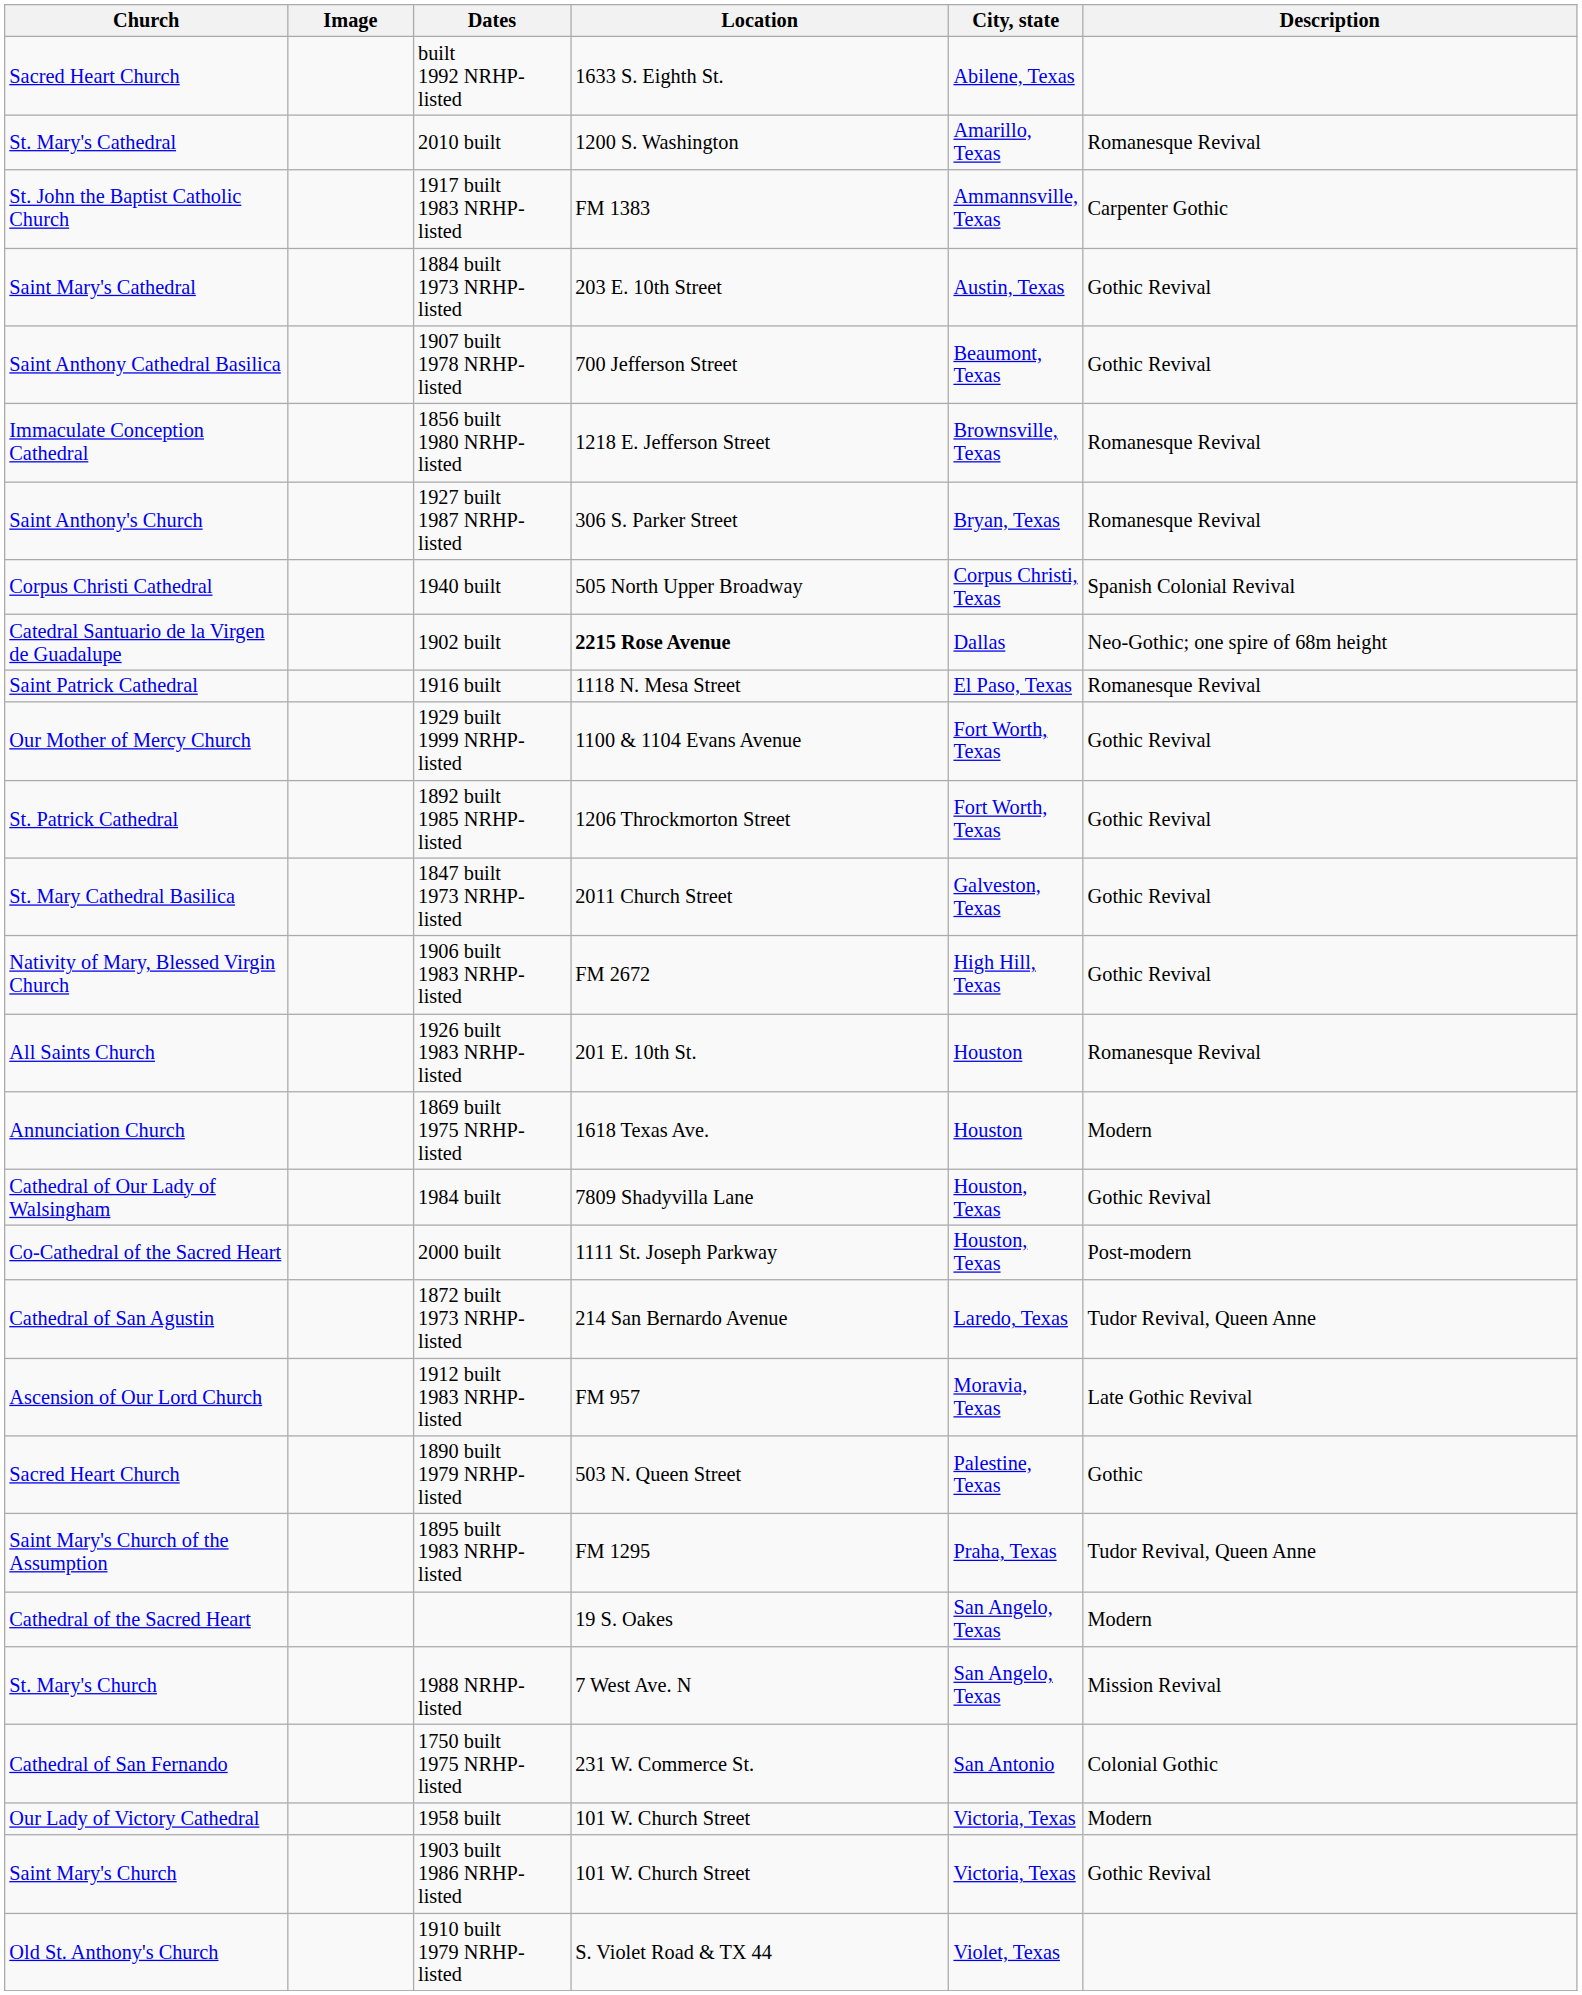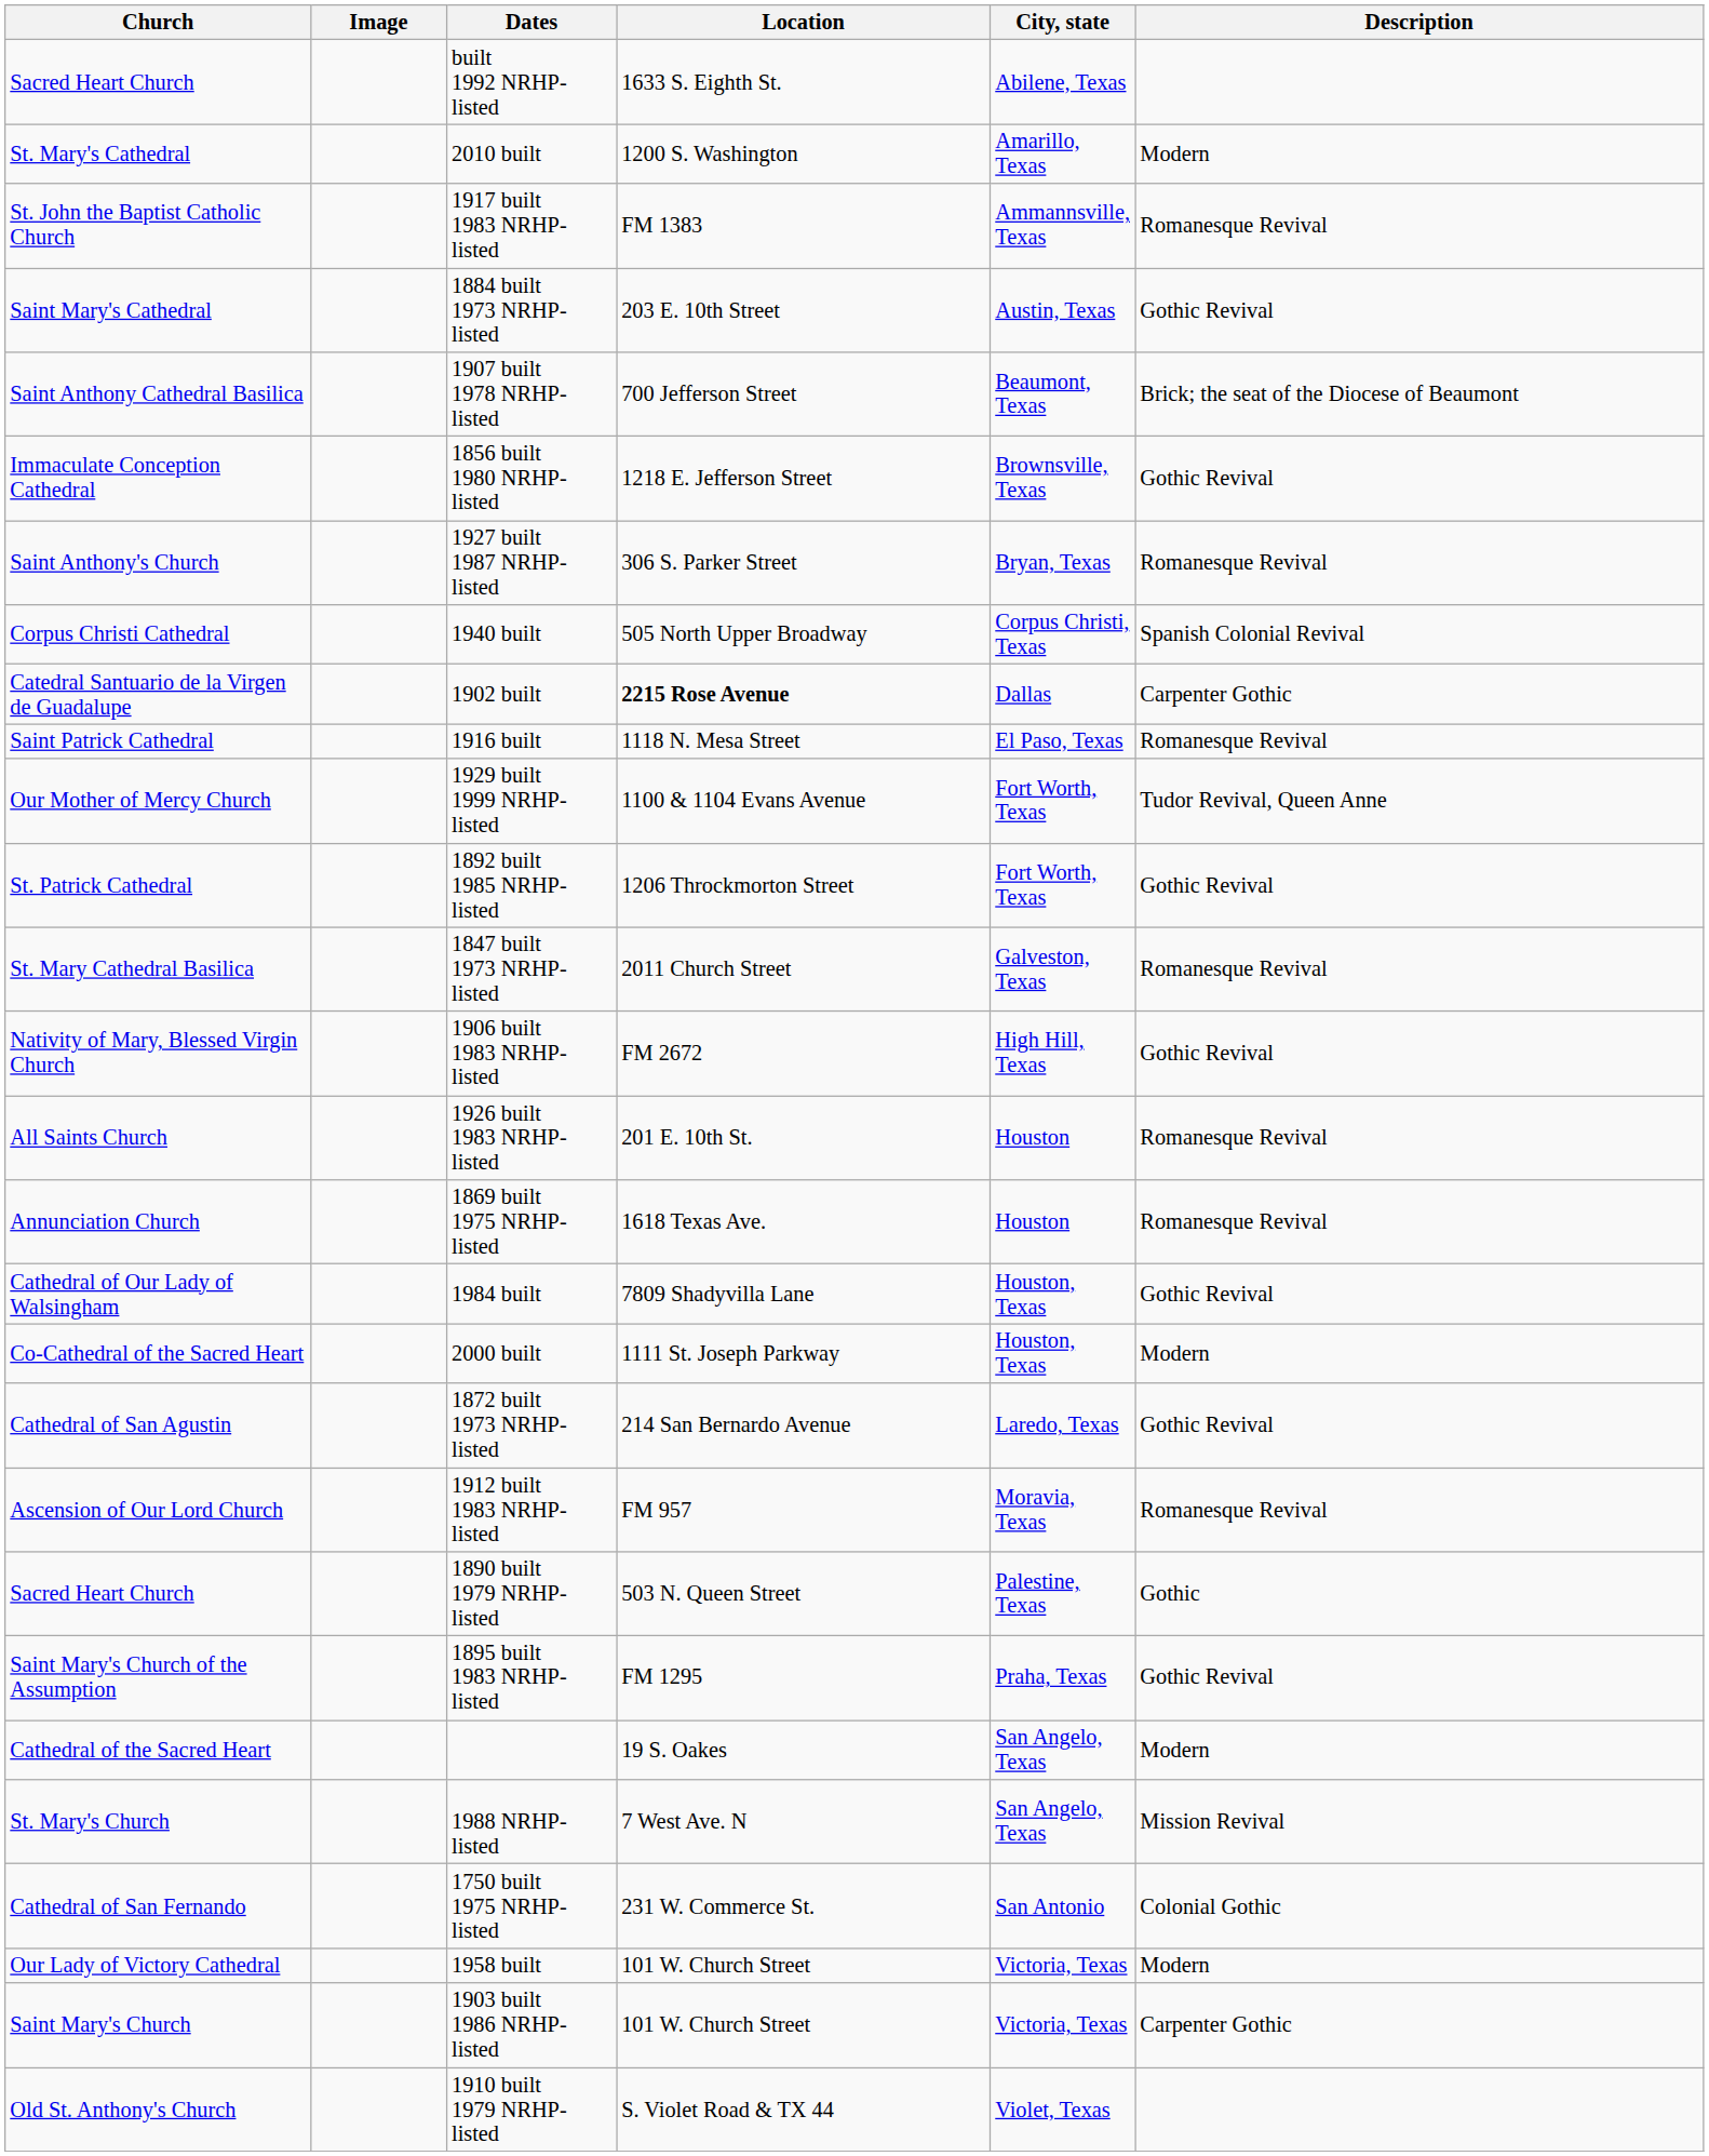 <table class="wikitable sortable" style="width:98%">
 <tr>
 <th width = 18%><strong>Church</strong></th>
 <th width = 8% class="unsortable"><strong>Image</strong></th>
 <th width = 10%><strong>Dates</strong></th>
 <th><strong>Location</strong></th>
 <th width = 8%><strong>City, state</strong></th>
 <th class="unsortable"><strong>Description</strong></th>
 </tr>
 <tr>
 <td><a href='#'>Sacred Heart Church</a></td>
 <td></td>
 <td>built<br>1992 NRHP-listed</td>
 <td>1633 S. Eighth St.<br><small></small></td>
 <td><a href='#'>Abilene, Texas</a></td>
 <td></td>
 </tr>
 <tr>
 <td><a href='#'>St. Mary's Cathedral</a></td>
 <td></td>
 <td>2010 built</td>
 <td>1200 S. Washington<br><small></small></td>
 <td><a href='#'>Amarillo, Texas</a></td>
-<td>Romanesque Revival</td>
+<td>Modern</td>
 </tr>
 <tr>
 <td><a href='#'>St. John the Baptist Catholic Church</a></td>
 <td></td>
 <td>1917 built<br>1983 NRHP-listed</td>
 <td>FM 1383<br><small></small></td>
 <td><a href='#'>Ammannsville, Texas</a></td>
-<td>Carpenter Gothic</td>
+<td>Romanesque Revival</td>
 </tr>
 <tr>
 <td><a href='#'>Saint Mary's Cathedral</a></td>
 <td></td>
 <td>1884 built<br>1973 NRHP-listed</td>
 <td>203 E. 10th Street<br><small></small></td>
 <td><a href='#'>Austin, Texas</a></td>
 <td>Gothic Revival</td>
 </tr>
 <tr>
 <td><a href='#'>Saint Anthony Cathedral Basilica</a></td>
 <td></td>
 <td>1907 built<br>1978 NRHP-listed</td>
 <td>700 Jefferson Street<br><small></small></td>
 <td><a href='#'>Beaumont, Texas</a></td>
-<td>Gothic Revival</td>
+<td>Brick; the seat of the Diocese of Beaumont</td>
 </tr>
 <tr>
 <td><a href='#'>Immaculate Conception Cathedral</a></td>
 <td></td>
 <td>1856 built<br>1980 NRHP-listed</td>
 <td>1218 E. Jefferson Street<br><small></small></td>
 <td><a href='#'>Brownsville, Texas</a></td>
-<td>Romanesque Revival</td>
+<td>Gothic Revival</td>
 </tr>
 <tr>
 <td><a href='#'>Saint Anthony's Church</a></td>
 <td></td>
 <td>1927 built<br>1987 NRHP-listed</td>
 <td>306 S. Parker Street<br><small></small></td>
 <td><a href='#'>Bryan, Texas</a></td>
 <td>Romanesque Revival</td>
 </tr>
 <tr>
 <td><a href='#'>Corpus Christi Cathedral</a></td>
 <td></td>
 <td>1940 built</td>
 <td>505 North Upper Broadway<br><small></small></td>
 <td><a href='#'>Corpus Christi, Texas</a></td>
 <td>Spanish Colonial Revival</td>
 </tr>
 <tr>
 <td><a href='#'>Catedral Santuario de la Virgen de Guadalupe</a></td>
 <td></td>
 <td>1902 built</td>
 <td><strong>2215 Rose Avenue<br><small></small></strong></td>
 <td><a href='#'>Dallas</a></td>
-<td>Neo-Gothic; one spire of 68m height</td>
+<td>Carpenter Gothic</td>
 </tr>
 <tr>
 <td><a href='#'>Saint Patrick Cathedral</a></td>
 <td></td>
 <td>1916 built</td>
 <td>1118 N. Mesa Street<br><small></small></td>
 <td><a href='#'>El Paso, Texas</a></td>
 <td>Romanesque Revival</td>
 </tr>
 <tr>
 <td><a href='#'>Our Mother of Mercy Church</a></td>
 <td></td>
 <td>1929 built<br>1999 NRHP-listed</td>
 <td>1100 & 1104 Evans Avenue<br><small></small></td>
 <td><a href='#'>Fort Worth, Texas</a></td>
-<td>Gothic Revival</td>
+<td>Tudor Revival, Queen Anne</td>
 </tr>
 <tr>
 <td><a href='#'>St. Patrick Cathedral</a></td>
 <td></td>
 <td>1892 built<br>1985 NRHP-listed</td>
 <td>1206 Throckmorton Street<br><small></small></td>
 <td><a href='#'>Fort Worth, Texas</a></td>
 <td>Gothic Revival</td>
 </tr>
 <tr>
 <td><a href='#'>St. Mary Cathedral Basilica</a></td>
 <td></td>
 <td>1847 built<br>1973 NRHP-listed</td>
 <td>2011 Church Street<br><small></small></td>
 <td><a href='#'>Galveston, Texas</a></td>
-<td>Gothic Revival</td>
+<td>Romanesque Revival</td>
 </tr>
 <tr>
 <td><a href='#'>Nativity of Mary, Blessed Virgin Church</a></td>
 <td></td>
 <td>1906 built<br>1983 NRHP-listed</td>
 <td>FM 2672<br><small></small></td>
 <td><a href='#'>High Hill, Texas</a></td>
 <td>Gothic Revival</td>
 </tr>
 <tr>
 <td><a href='#'>All Saints Church</a></td>
 <td></td>
 <td>1926 built<br>1983 NRHP-listed</td>
 <td>201 E. 10th St.<br><small></small></td>
 <td><a href='#'>Houston</a></td>
 <td>Romanesque Revival</td>
 </tr>
 <tr>
 <td><a href='#'>Annunciation Church</a></td>
 <td></td>
 <td>1869 built<br>1975 NRHP-listed</td>
 <td>1618 Texas Ave.<br><small></small></td>
 <td><a href='#'>Houston</a></td>
-<td>Modern</td>
+<td>Romanesque Revival</td>
 </tr>
 <tr>
 <td><a href='#'>Cathedral of Our Lady of Walsingham</a></td>
 <td></td>
 <td>1984 built</td>
 <td>7809 Shadyvilla Lane<br><small></small></td>
 <td><a href='#'>Houston, Texas</a></td>
 <td>Gothic Revival</td>
 </tr>
 <tr>
 <td><a href='#'>Co-Cathedral of the Sacred Heart</a></td>
 <td></td>
 <td>2000 built</td>
 <td>1111 St. Joseph Parkway<br><small></small></td>
 <td><a href='#'>Houston, Texas</a></td>
-<td>Post-modern</td>
+<td>Modern</td>
 </tr>
 <tr>
 <td><a href='#'>Cathedral of San Agustin</a></td>
 <td></td>
 <td>1872 built<br>1973 NRHP-listed</td>
 <td>214 San Bernardo Avenue<br><small></small></td>
 <td><a href='#'>Laredo, Texas</a></td>
-<td>Tudor Revival, Queen Anne</td>
+<td>Gothic Revival</td>
 </tr>
 <tr>
 <td><a href='#'>Ascension of Our Lord Church</a></td>
 <td></td>
 <td>1912 built<br>1983 NRHP-listed</td>
 <td>FM 957<br><small></small></td>
 <td><a href='#'>Moravia, Texas</a></td>
-<td>Late Gothic Revival</td>
+<td>Romanesque Revival</td>
 </tr>
 <tr>
 <td><a href='#'>Sacred Heart Church</a></td>
 <td></td>
 <td>1890 built<br>1979 NRHP-listed</td>
 <td>503 N. Queen Street<br><small></small></td>
 <td><a href='#'>Palestine, Texas</a></td>
 <td>Gothic</td>
 </tr>
 <tr>
 <td><a href='#'>Saint Mary's Church of the Assumption</a></td>
 <td></td>
 <td>1895 built<br>1983 NRHP-listed</td>
 <td>FM 1295<br><small></small></td>
 <td><a href='#'>Praha, Texas</a></td>
-<td>Tudor Revival, Queen Anne</td>
+<td>Gothic Revival</td>
 </tr>
 <tr>
 <td><a href='#'>Cathedral of the Sacred Heart</a></td>
 <td></td>
 <td></td>
 <td>19 S. Oakes<br><small></small></td>
 <td><a href='#'>San Angelo, Texas</a></td>
 <td>Modern</td>
 </tr>
 <tr>
 <td><a href='#'>St. Mary's Church</a></td>
 <td></td>
 <td><br>1988 NRHP-listed</td>
 <td>7 West Ave. N<br><small></small></td>
 <td><a href='#'>San Angelo, Texas</a></td>
 <td>Mission Revival</td>
 </tr>
 <tr>
 <td><a href='#'>Cathedral of San Fernando</a></td>
 <td></td>
 <td>1750 built<br>1975 NRHP-listed</td>
 <td>231 W. Commerce St.<br><small></small></td>
 <td><a href='#'>San Antonio</a></td>
 <td>Colonial Gothic</td>
 </tr>
 <tr>
 <td><a href='#'>Our Lady of Victory Cathedral</a></td>
 <td></td>
 <td>1958 built</td>
 <td>101 W. Church Street<br><small></small></td>
 <td><a href='#'>Victoria, Texas</a></td>
 <td>Modern</td>
 </tr>
 <tr>
 <td><a href='#'>Saint Mary's Church</a></td>
 <td></td>
 <td>1903 built<br>1986 NRHP-listed</td>
 <td>101 W. Church Street<br><small></small></td>
 <td><a href='#'>Victoria, Texas</a></td>
-<td>Gothic Revival</td>
+<td>Carpenter Gothic</td>
 </tr>
 <tr>
 <td><a href='#'>Old St. Anthony's Church</a></td>
 <td></td>
 <td>1910 built<br>1979 NRHP-listed</td>
 <td>S. Violet Road & TX 44<br><small></small></td>
 <td><a href='#'>Violet, Texas</a></td>
 <td></td>
 </tr>
 <tr>
 </tr>
 </table>
